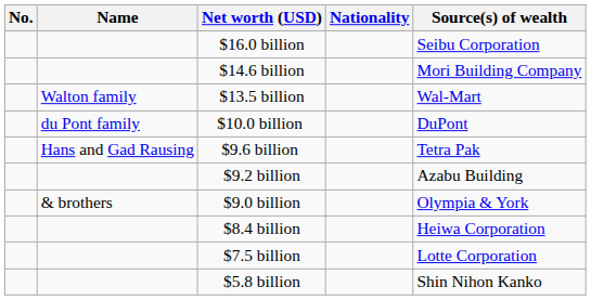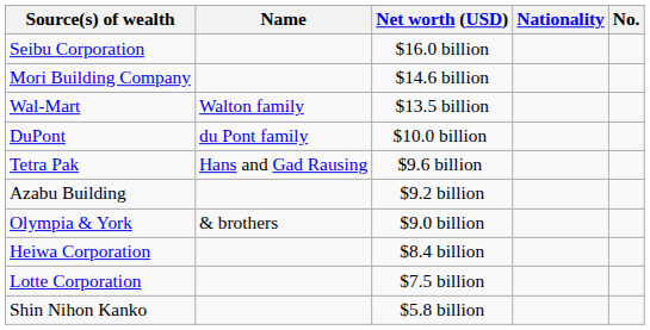 <table class="wikitable sortable">
 <tr>
-<th>No.</th>
+<th>Source(s) of wealth</th>
 <th>Name</th>
 <th><a href='#'>Net worth</a> (<a href='#'>USD</a>)</th>
 <th><a href='#'>Nationality</a></th>
-<th>Source(s) of wealth</th>
+<th>No.</th>
 </tr>
 <tr>
-<td style="text-align:center;"> </td>
+<td><a href='#'>Seibu Corporation</a></td>
 <td></td>
 <td style="text-align:center;">$16.0 billion </td>
 <td></td>
-<td><a href='#'>Seibu Corporation</a></td>
+<td style="text-align:center;"> </td>
 </tr>
 <tr>
-<td style="text-align:center;"> </td>
+<td><a href='#'>Mori Building Company</a></td>
 <td></td>
 <td style="text-align:center;">$14.6 billion </td>
 <td></td>
-<td><a href='#'>Mori Building Company</a></td>
+<td style="text-align:center;"> </td>
 </tr>
 <tr>
-<td style="text-align:center;"> </td>
+<td><a href='#'>Wal-Mart</a></td>
 <td><a href='#'>Walton family</a></td>
 <td style="text-align:center;">$13.5 billion </td>
 <td></td>
-<td><a href='#'>Wal-Mart</a></td>
+<td style="text-align:center;"> </td>
 </tr>
 <tr>
-<td style="text-align:center;"> </td>
+<td><a href='#'>DuPont</a></td>
 <td><a href='#'>du Pont family</a></td>
 <td style="text-align:center;">$10.0 billion  </td>
 <td></td>
-<td><a href='#'>DuPont</a></td>
+<td style="text-align:center;"> </td>
 </tr>
 <tr>
-<td style="text-align:center;"> </td>
+<td><a href='#'>Tetra Pak</a></td>
 <td><a href='#'>Hans</a> and <a href='#'>Gad Rausing</a></td>
 <td style="text-align:center;">$9.6 billion  </td>
 <td></td>
-<td><a href='#'>Tetra Pak</a></td>
+<td style="text-align:center;"> </td>
 </tr>
 <tr>
-<td style="text-align:center;"> </td>
+<td>Azabu Building</td>
 <td></td>
 <td style="text-align:center;">$9.2 billion </td>
 <td></td>
-<td>Azabu Building</td>
+<td style="text-align:center;"> </td>
 </tr>
 <tr>
-<td style="text-align:center;"> </td>
+<td><a href='#'>Olympia & York</a></td>
 <td> & brothers</td>
 <td style="text-align:center;">$9.0 billion </td>
 <td></td>
-<td><a href='#'>Olympia & York</a></td>
+<td style="text-align:center;"> </td>
 </tr>
 <tr>
-<td style="text-align:center;"> </td>
+<td><a href='#'>Heiwa Corporation</a></td>
 <td></td>
 <td style="text-align:center;">$8.4 billion </td>
 <td></td>
-<td><a href='#'>Heiwa Corporation</a></td>
+<td style="text-align:center;"> </td>
 </tr>
 <tr>
-<td style="text-align:center;"> </td>
+<td><a href='#'>Lotte Corporation</a></td>
 <td></td>
 <td style="text-align:center;">$7.5 billion </td>
 <td></td>
-<td><a href='#'>Lotte Corporation</a></td>
+<td style="text-align:center;"> </td>
 </tr>
 <tr>
-<td style="text-align:center;"> </td>
+<td>Shin Nihon Kanko</td>
 <td></td>
 <td style="text-align:center;">$5.8 billion </td>
 <td></td>
-<td>Shin Nihon Kanko</td>
+<td style="text-align:center;"> </td>
 </tr>
 </table>
